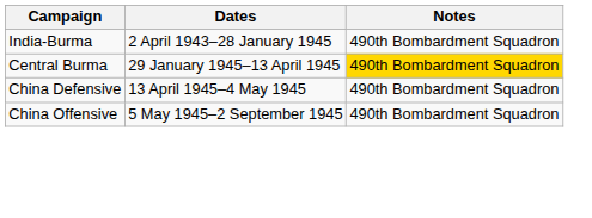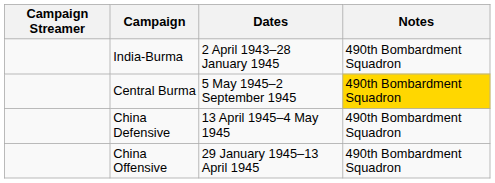 <table class="wikitable">
 <tr style="background:#efefef;">
+<th>Campaign Streamer</th>
 <th>Campaign</th>
 <th>Dates</th>
 <th>Notes</th>
 </tr>
 <tr>
+<td></td>
 <td>India-Burma</td>
 <td>2 April 1943–28 January 1945</td>
 <td>490th Bombardment Squadron</td>
 </tr>
 <tr>
+<td></td>
 <td>Central Burma</td>
-<td>29 January 1945–13 April 1945</td>
+<td>5 May 1945–2 September 1945</td>
 <td style="background: gold;">490th Bombardment Squadron</td>
 </tr>
 <tr>
+<td></td>
 <td>China Defensive</td>
 <td>13 April 1945–4 May 1945</td>
 <td>490th Bombardment Squadron</td>
 </tr>
 <tr>
+<td></td>
 <td>China Offensive</td>
-<td>5 May 1945–2 September 1945</td>
+<td>29 January 1945–13 April 1945</td>
 <td>490th Bombardment Squadron</td>
 </tr>
 </table>
